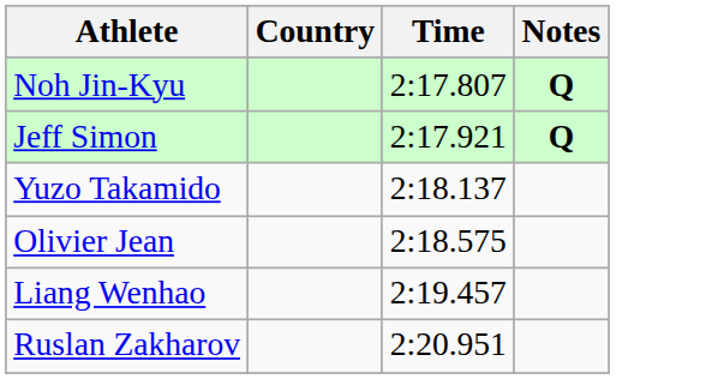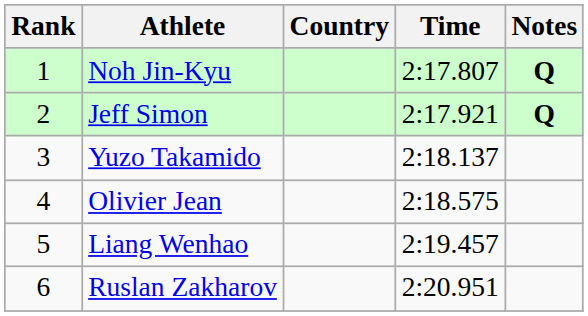 <table class="wikitable sortable" style="text-align:center">
 <tr>
+<th>Rank</th>
 <th>Athlete</th>
 <th>Country</th>
 <th>Time</th>
 <th>Notes</th>
 </tr>
 <tr bgcolor="#ccffcc">
+<td>1</td>
 <td align=left><a href='#'>Noh Jin-Kyu</a></td>
 <td align=left></td>
 <td>2:17.807</td>
 <td><strong>Q</strong></td>
 </tr>
 <tr bgcolor="#ccffcc">
+<td>2</td>
 <td align=left><a href='#'>Jeff Simon</a></td>
 <td align=left></td>
 <td>2:17.921</td>
 <td><strong>Q</strong></td>
 </tr>
 <tr>
+<td>3</td>
 <td align=left><a href='#'>Yuzo Takamido</a></td>
 <td align=left></td>
 <td>2:18.137</td>
 <td></td>
 </tr>
 <tr>
+<td>4</td>
 <td align=left><a href='#'>Olivier Jean</a></td>
 <td align=left></td>
 <td>2:18.575</td>
 <td></td>
 </tr>
 <tr>
+<td>5</td>
 <td align=left><a href='#'>Liang Wenhao</a></td>
 <td align=left></td>
 <td>2:19.457</td>
 <td></td>
 </tr>
 <tr>
+<td>6</td>
 <td align=left><a href='#'>Ruslan Zakharov</a></td>
 <td align=left></td>
 <td>2:20.951</td>
 <td></td>
 </tr>
 </table>
